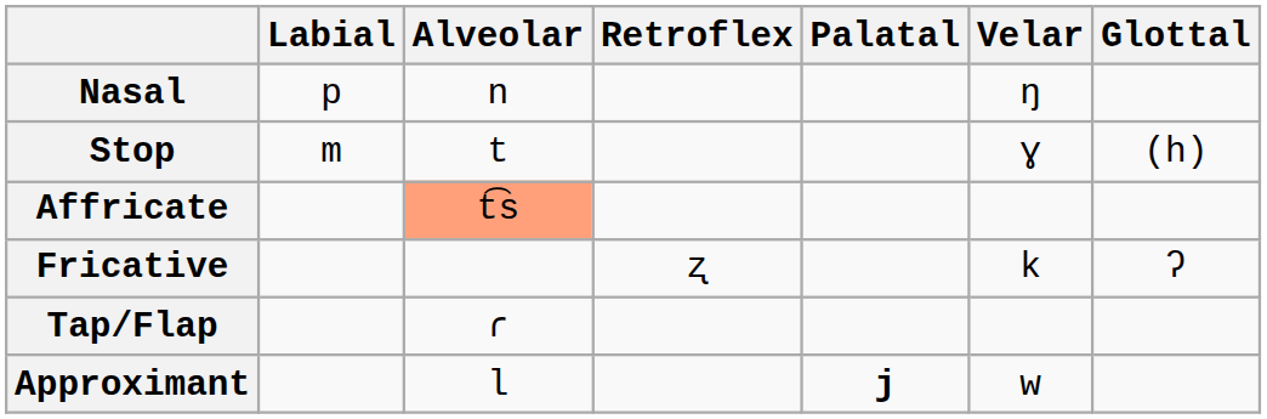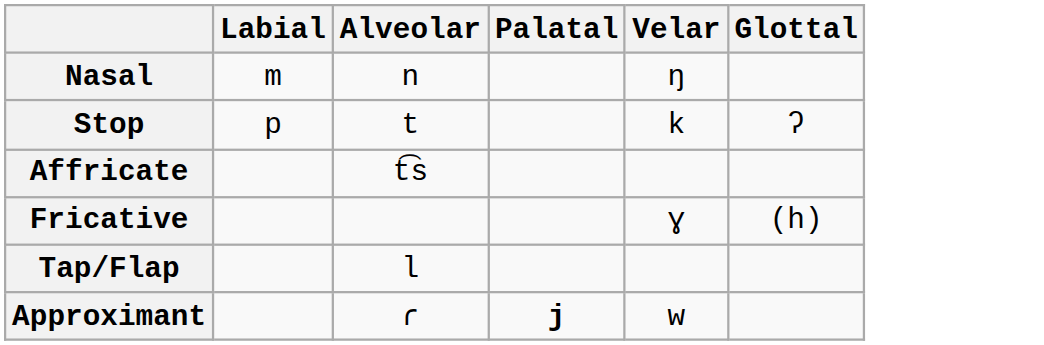 <table class="wikitable" style="text-align:center">
 <tr>
 <th></th>
 <th>Labial</th>
 <th>Alveolar</th>
-<th>Retroflex</th>
 <th>Palatal</th>
 <th>Velar</th>
 <th>Glottal</th>
 </tr>
 <tr>
 <th>Nasal</th>
-<td>p</td>
+<td>m</td>
 <td>n</td>
-<td></td>
 <td></td>
 <td>ŋ</td>
 <td></td>
 </tr>
 <tr>
 <th>Stop</th>
-<td>m</td>
+<td>p</td>
 <td>t</td>
 <td></td>
-<td></td>
-<td>ɣ</td>
-<td>(h)</td>
+<td>k</td>
+<td>ʔ</td>
 </tr>
 <tr>
 <th>Affricate</th>
 <td></td>
-<td style="background: lightsalmon;">t͡s</td>
-<td></td>
+<td>t͡s</td>
 <td></td>
 <td></td>
 <td></td>
 </tr>
 <tr>
 <th>Fricative</th>
 <td></td>
 <td></td>
-<td>ʐ</td>
 <td></td>
-<td>k</td>
-<td>ʔ</td>
+<td>ɣ</td>
+<td>(h)</td>
 </tr>
 <tr>
 <th>Tap/Flap</th>
 <td></td>
-<td>ɾ</td>
-<td></td>
+<td>l</td>
 <td></td>
 <td></td>
 <td></td>
 </tr>
 <tr>
 <th>Approximant</th>
 <td></td>
-<td>l</td>
-<td></td>
+<td>ɾ</td>
 <td><strong>j</strong></td>
 <td>w</td>
 <td></td>
 </tr>
 </table>
